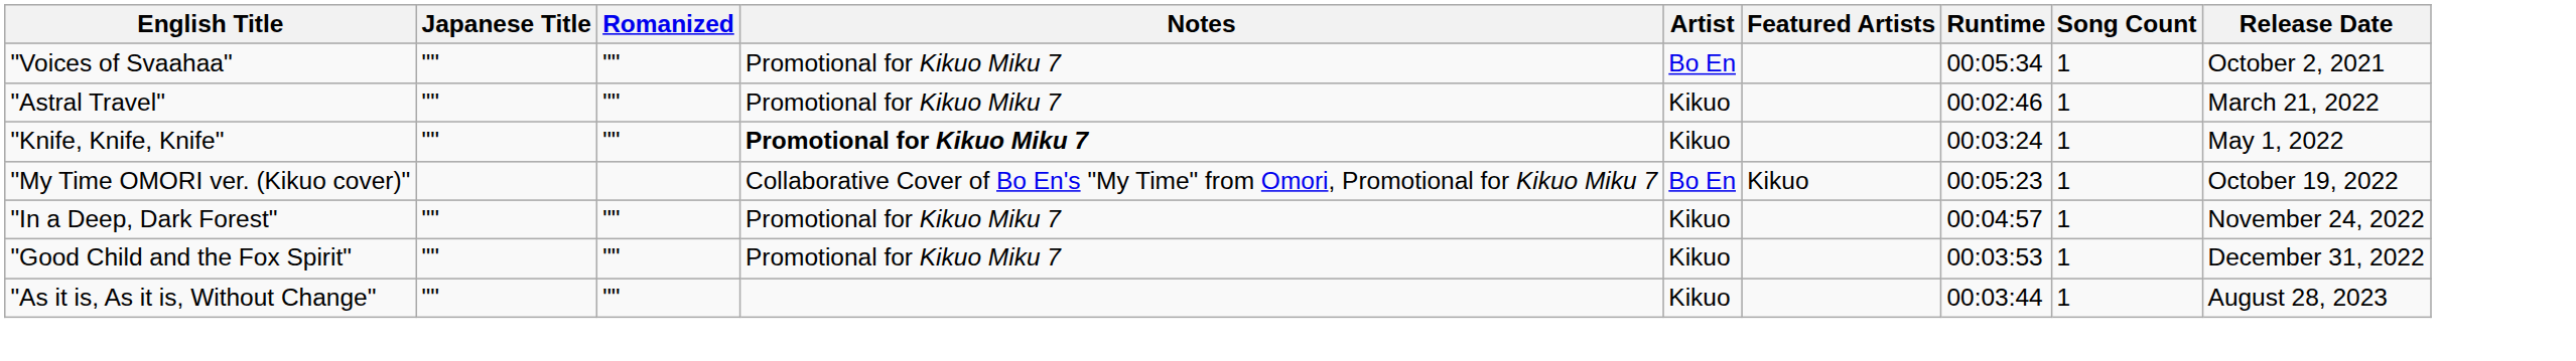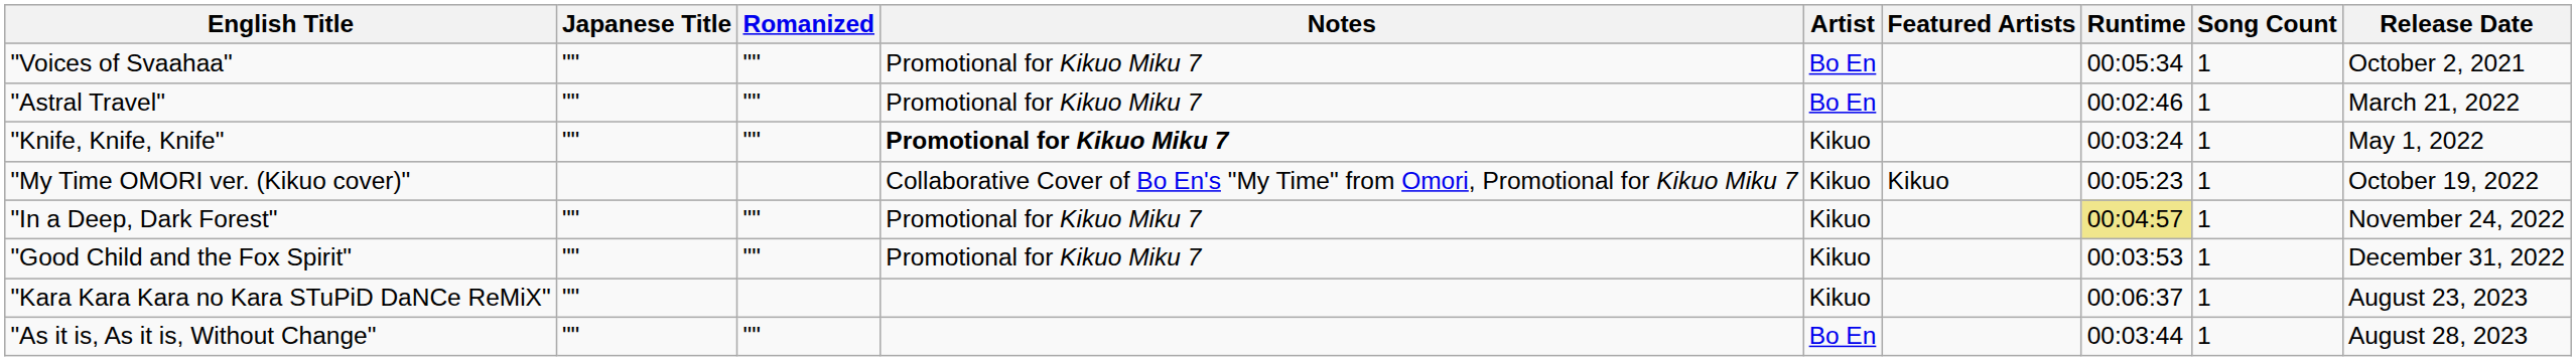 <table class="wikitable sortable">
 <tr>
 <th>English Title</th>
 <th>Japanese Title</th>
 <th><a href='#'>Romanized</a></th>
 <th>Notes</th>
 <th>Artist</th>
 <th>Featured Artists</th>
 <th>Runtime</th>
 <th>Song Count</th>
 <th>Release Date</th>
 </tr>
 <tr>
 <td>"Voices of Svaahaa"</td>
 <td>""</td>
 <td>""</td>
 <td>Promotional for <em>Kikuo Miku 7</em></td>
 <td><a href='#'>Bo En</a></td>
 <td></td>
 <td>00:05:34</td>
 <td>1</td>
 <td>October 2, 2021</td>
 </tr>
 <tr>
 <td>"Astral Travel"</td>
 <td>""</td>
 <td>""</td>
 <td>Promotional for <em>Kikuo Miku 7</em></td>
-<td>Kikuo</td>
+<td><a href='#'>Bo En</a></td>
 <td></td>
 <td>00:02:46</td>
 <td>1</td>
 <td>March 21, 2022</td>
 </tr>
 <tr>
 <td>"Knife, Knife, Knife"</td>
 <td>""</td>
 <td>""</td>
 <td><strong>Promotional for <em>Kikuo Miku 7</em></strong></td>
 <td>Kikuo</td>
 <td></td>
 <td>00:03:24</td>
 <td>1</td>
 <td>May 1, 2022</td>
 </tr>
 <tr>
 <td>"My Time OMORI ver. (Kikuo cover)"</td>
 <td></td>
 <td></td>
 <td>Collaborative Cover of <a href='#'>Bo En's</a> "My Time" from <a href='#'>Omori</a>, Promotional for <em>Kikuo Miku 7</em></td>
-<td><a href='#'>Bo En</a></td>
+<td>Kikuo</td>
 <td>Kikuo</td>
 <td>00:05:23</td>
 <td>1</td>
 <td>October 19, 2022</td>
 </tr>
 <tr>
 <td>"In a Deep, Dark Forest"</td>
 <td>""</td>
 <td>""</td>
 <td>Promotional for <em>Kikuo Miku 7</em></td>
 <td>Kikuo</td>
 <td></td>
-<td>00:04:57</td>
+<td style="background: khaki;">00:04:57</td>
 <td>1</td>
 <td>November 24, 2022</td>
 </tr>
 <tr>
 <td>"Good Child and the Fox Spirit"</td>
 <td>""</td>
 <td>""</td>
 <td>Promotional for <em>Kikuo Miku 7</em></td>
 <td>Kikuo</td>
 <td></td>
 <td>00:03:53</td>
 <td>1</td>
 <td>December 31, 2022</td>
 </tr>
 <tr>
+<td>"Kara Kara Kara no Kara STuPiD DaNCe ReMiX"</td>
+<td>""</td>
+<td></td>
+<td></td>
+<td>Kikuo</td>
+<td></td>
+<td>00:06:37</td>
+<td>1</td>
+<td>August 23, 2023</td>
+</tr>
+<tr>
 <td>"As it is, As it is, Without Change"</td>
 <td>""</td>
 <td>""</td>
 <td></td>
-<td>Kikuo</td>
+<td><a href='#'>Bo En</a></td>
 <td></td>
 <td>00:03:44</td>
 <td>1</td>
 <td>August 28, 2023</td>
 </tr>
 </table>
